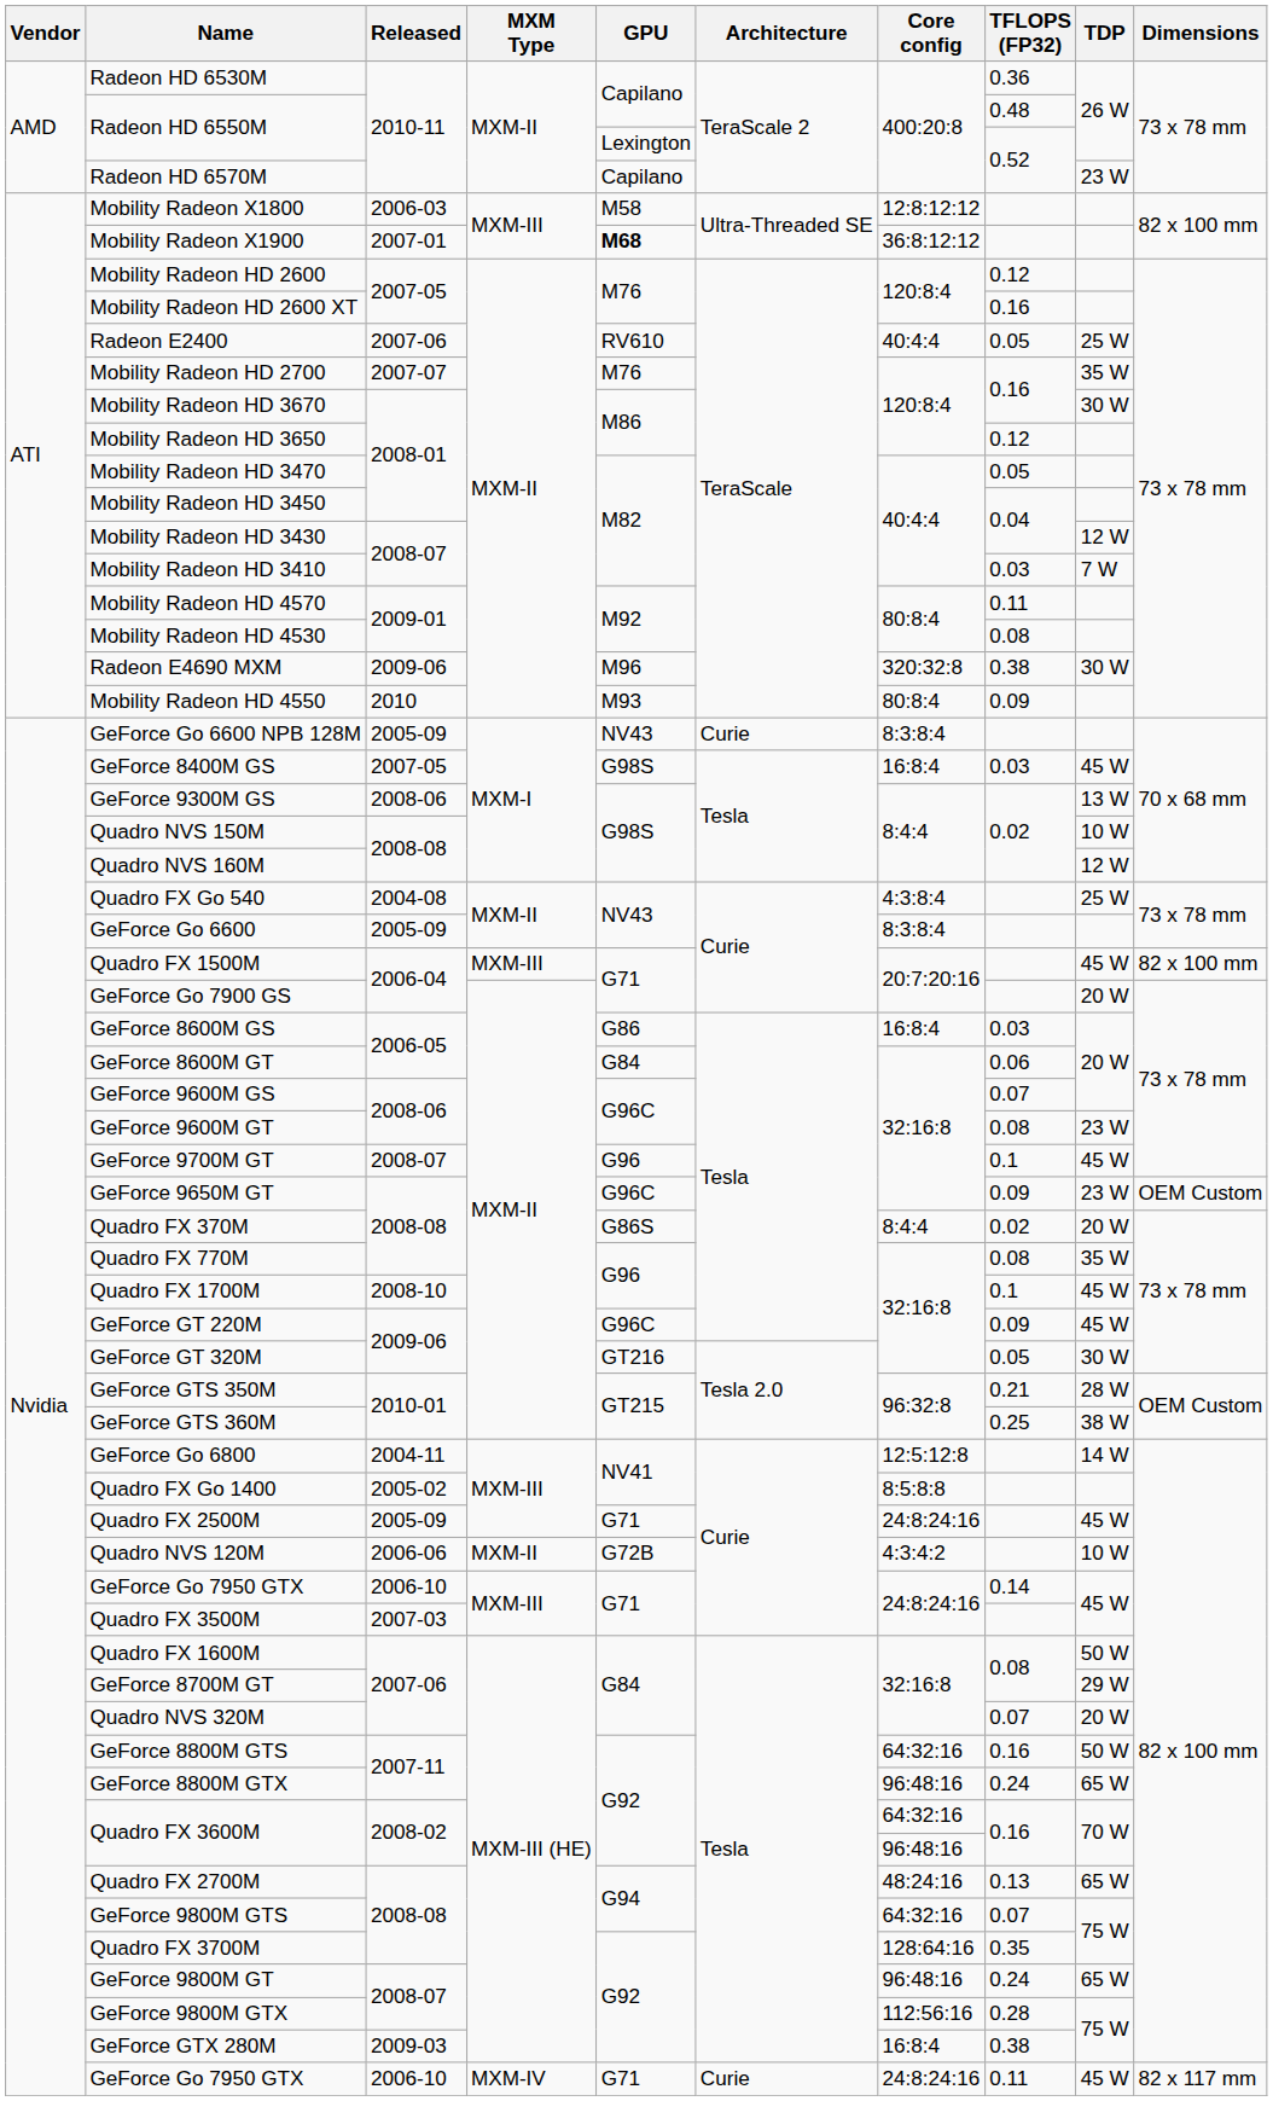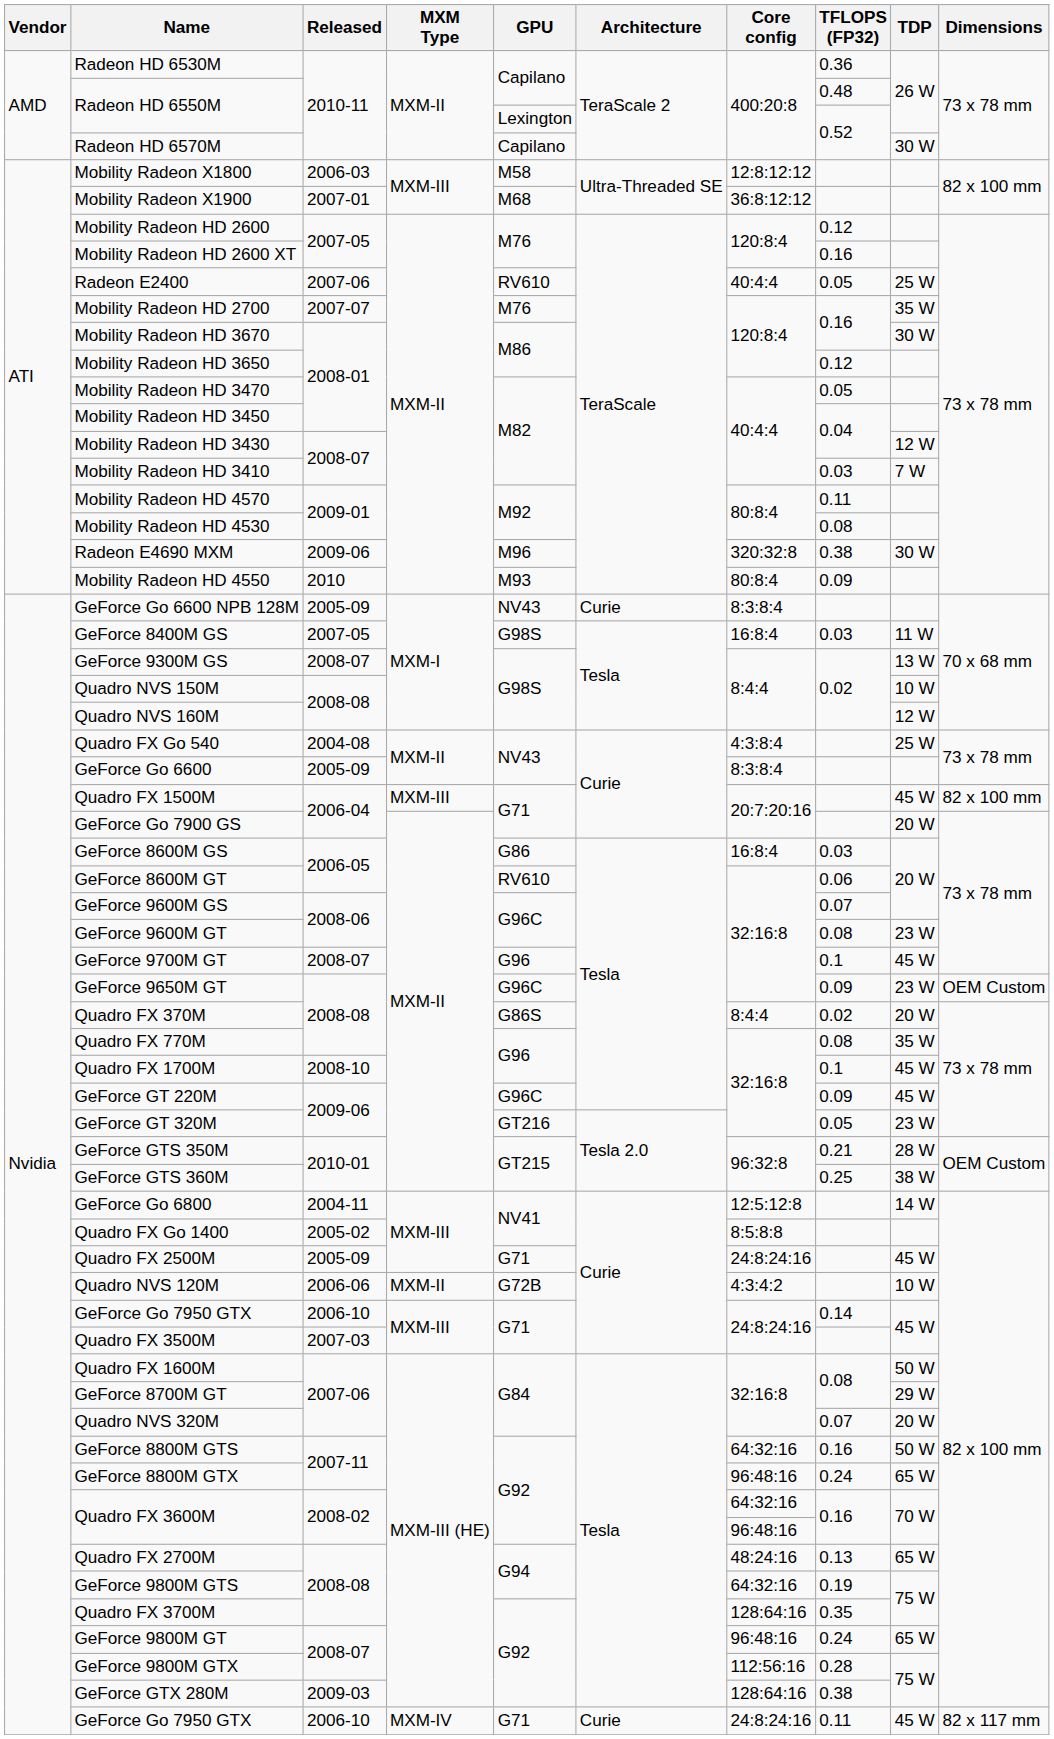 <table class="wikitable sortable">
 <tr>
 <th>Vendor</th>
 <th>Name</th>
 <th>Released</th>
 <th>MXM<br>Type</th>
 <th>GPU</th>
 <th>Architecture</th>
 <th>Core<br>config</th>
 <th>TFLOPS<br>(FP32)</th>
 <th>TDP</th>
 <th>Dimensions</th>
 </tr>
 <tr>
 <td rowspan="4">AMD</td>
 <td>Radeon HD 6530M</td>
 <td rowspan="4">2010-11</td>
 <td rowspan="4">MXM-II</td>
 <td rowspan="2">Capilano</td>
 <td rowspan="4">TeraScale 2</td>
 <td rowspan="4">400:20:8</td>
 <td>0.36</td>
 <td rowspan="3">26 W</td>
 <td rowspan="4">73 x 78 mm</td>
 </tr>
 <tr>
 <td rowspan="2">Radeon HD 6550M</td>
 <td>0.48</td>
 </tr>
 <tr>
 <td>Lexington</td>
 <td rowspan="2">0.52</td>
 </tr>
 <tr>
 <td>Radeon HD 6570M</td>
 <td>Capilano</td>
-<td>23 W</td>
+<td>30 W</td>
 </tr>
 <tr>
 <td rowspan="16">ATI</td>
 <td>Mobility Radeon X1800</td>
 <td>2006-03</td>
 <td rowspan="2">MXM-III</td>
 <td>M58</td>
 <td rowspan="2">Ultra-Threaded SE</td>
 <td>12:8:12:12</td>
 <td></td>
 <td></td>
 <td rowspan="2">82 x 100 mm</td>
 </tr>
 <tr>
 <td>Mobility Radeon X1900</td>
 <td>2007-01</td>
-<td><strong>M68</strong></td>
+<td>M68</td>
 <td>36:8:12:12</td>
 <td></td>
 <td></td>
 </tr>
 <tr>
 <td>Mobility Radeon HD 2600</td>
 <td rowspan="2">2007-05</td>
 <td rowspan="14">MXM-II</td>
 <td rowspan="2">M76</td>
 <td rowspan="14">TeraScale</td>
 <td rowspan="2">120:8:4</td>
 <td>0.12</td>
 <td></td>
 <td rowspan="14">73 x 78 mm</td>
 </tr>
 <tr>
 <td>Mobility Radeon HD 2600 XT</td>
 <td>0.16</td>
 <td></td>
 </tr>
 <tr>
 <td>Radeon E2400</td>
 <td>2007-06</td>
 <td>RV610</td>
 <td>40:4:4</td>
 <td>0.05</td>
 <td>25 W</td>
 </tr>
 <tr>
 <td>Mobility Radeon HD 2700</td>
 <td>2007-07</td>
 <td>M76</td>
 <td rowspan="3">120:8:4</td>
 <td rowspan="2">0.16</td>
 <td>35 W</td>
 </tr>
 <tr>
 <td>Mobility Radeon HD 3670</td>
 <td rowspan="4">2008-01</td>
 <td rowspan="2">M86</td>
 <td>30 W</td>
 </tr>
 <tr>
 <td>Mobility Radeon HD 3650</td>
 <td>0.12</td>
 <td></td>
 </tr>
 <tr>
 <td>Mobility Radeon HD 3470</td>
 <td rowspan="4">M82</td>
 <td rowspan="4">40:4:4</td>
 <td>0.05</td>
 <td></td>
 </tr>
 <tr>
 <td>Mobility Radeon HD 3450</td>
 <td rowspan="2">0.04</td>
 <td></td>
 </tr>
 <tr>
 <td>Mobility Radeon HD 3430</td>
 <td rowspan="2">2008-07</td>
 <td>12 W</td>
 </tr>
 <tr>
 <td>Mobility Radeon HD 3410</td>
 <td>0.03</td>
 <td>7 W</td>
 </tr>
 <tr>
 <td>Mobility Radeon HD 4570</td>
 <td rowspan="2">2009-01</td>
 <td rowspan="2">M92</td>
 <td rowspan="2">80:8:4</td>
 <td>0.11</td>
 <td></td>
 </tr>
 <tr>
 <td>Mobility Radeon HD 4530</td>
 <td>0.08</td>
 <td></td>
 </tr>
 <tr>
 <td>Radeon E4690 MXM</td>
 <td>2009-06</td>
 <td>M96</td>
 <td>320:32:8</td>
 <td>0.38</td>
 <td>30 W</td>
 </tr>
 <tr>
 <td>Mobility Radeon HD 4550</td>
 <td>2010</td>
 <td>M93</td>
 <td>80:8:4</td>
 <td>0.09</td>
 <td></td>
 </tr>
 <tr>
 <td rowspan="42">Nvidia</td>
 <td>GeForce Go 6600 NPB 128M</td>
 <td>2005-09</td>
 <td rowspan="5">MXM-I</td>
 <td>NV43</td>
 <td>Curie</td>
 <td>8:3:8:4</td>
 <td></td>
 <td></td>
 <td rowspan="5">70 x 68 mm</td>
 </tr>
 <tr>
 <td>GeForce 8400M GS</td>
 <td>2007-05</td>
 <td>G98S</td>
 <td rowspan="4">Tesla</td>
 <td>16:8:4</td>
 <td>0.03</td>
-<td>45 W</td>
+<td>11 W</td>
 </tr>
 <tr>
 <td>GeForce 9300M GS</td>
-<td>2008-06</td>
+<td>2008-07</td>
 <td rowspan="3">G98S</td>
 <td rowspan="3">8:4:4</td>
 <td rowspan="3">0.02</td>
 <td>13 W</td>
 </tr>
 <tr>
 <td>Quadro NVS 150M</td>
 <td rowspan="2">2008-08</td>
 <td>10 W</td>
 </tr>
 <tr>
 <td>Quadro NVS 160M</td>
 <td>12 W</td>
 </tr>
 <tr>
 <td>Quadro FX Go 540</td>
 <td>2004-08</td>
 <td rowspan="2">MXM-II</td>
 <td rowspan="2">NV43</td>
 <td rowspan="4">Curie</td>
 <td>4:3:8:4</td>
 <td></td>
 <td>25 W</td>
 <td rowspan="2">73 x 78 mm</td>
 </tr>
 <tr>
 <td>GeForce Go 6600</td>
 <td>2005-09</td>
 <td>8:3:8:4</td>
 <td></td>
 <td></td>
 </tr>
 <tr>
 <td>Quadro FX 1500M</td>
 <td rowspan="2">2006-04</td>
 <td>MXM-III</td>
 <td rowspan="2">G71</td>
 <td rowspan="2">20:7:20:16</td>
 <td></td>
 <td>45 W</td>
 <td>82 x 100 mm</td>
 </tr>
 <tr>
 <td>GeForce Go 7900 GS</td>
 <td rowspan="14">MXM-II</td>
 <td></td>
 <td>20 W</td>
 <td rowspan="6">73 x 78 mm</td>
 </tr>
 <tr>
 <td>GeForce 8600M GS</td>
 <td rowspan="2">2006-05</td>
 <td>G86</td>
 <td rowspan="10">Tesla</td>
 <td>16:8:4</td>
 <td>0.03</td>
 <td rowspan="3">20 W</td>
 </tr>
 <tr>
 <td>GeForce 8600M GT</td>
-<td>G84</td>
+<td>RV610</td>
 <td rowspan="5">32:16:8</td>
 <td>0.06</td>
 </tr>
 <tr>
 <td>GeForce 9600M GS</td>
 <td rowspan="2">2008-06</td>
 <td rowspan="2">G96C</td>
 <td>0.07</td>
 </tr>
 <tr>
 <td>GeForce 9600M GT</td>
 <td>0.08</td>
 <td>23 W</td>
 </tr>
 <tr>
 <td>GeForce 9700M GT</td>
 <td>2008-07</td>
 <td>G96</td>
 <td>0.1</td>
 <td>45 W</td>
 </tr>
 <tr>
 <td>GeForce 9650M GT</td>
 <td rowspan="3">2008-08</td>
 <td>G96C</td>
 <td>0.09</td>
 <td>23 W</td>
 <td>OEM Custom</td>
 </tr>
 <tr>
 <td>Quadro FX 370M</td>
 <td>G86S</td>
 <td>8:4:4</td>
 <td>0.02</td>
 <td>20 W</td>
 <td rowspan="5">73 x 78 mm</td>
 </tr>
 <tr>
 <td>Quadro FX 770M</td>
 <td rowspan="2">G96</td>
 <td rowspan="4">32:16:8</td>
 <td>0.08</td>
 <td>35 W</td>
 </tr>
 <tr>
 <td>Quadro FX 1700M</td>
 <td>2008-10</td>
 <td>0.1</td>
 <td>45 W</td>
 </tr>
 <tr>
 <td>GeForce GT 220M</td>
 <td rowspan="2">2009-06</td>
 <td>G96C</td>
 <td>0.09</td>
 <td>45 W</td>
 </tr>
 <tr>
 <td>GeForce GT 320M</td>
 <td>GT216</td>
 <td rowspan="3">Tesla 2.0</td>
 <td>0.05</td>
-<td>30 W</td>
+<td>23 W</td>
 </tr>
 <tr>
 <td>GeForce GTS 350M</td>
 <td rowspan="2">2010-01</td>
 <td rowspan="2">GT215</td>
 <td rowspan="2">96:32:8</td>
 <td>0.21</td>
 <td>28 W</td>
 <td rowspan="2">OEM Custom</td>
 </tr>
 <tr>
 <td>GeForce GTS 360M</td>
 <td>0.25</td>
 <td>38 W</td>
 </tr>
 <tr>
 <td>GeForce Go 6800</td>
 <td>2004-11</td>
 <td rowspan="3">MXM-III</td>
 <td rowspan="2">NV41</td>
 <td rowspan="6">Curie</td>
 <td>12:5:12:8</td>
 <td></td>
 <td>14 W</td>
 <td rowspan="19">82 x 100 mm</td>
 </tr>
 <tr>
 <td>Quadro FX Go 1400</td>
 <td>2005-02</td>
 <td>8:5:8:8</td>
 <td></td>
 <td></td>
 </tr>
 <tr>
 <td>Quadro FX 2500M</td>
 <td>2005-09</td>
 <td>G71</td>
 <td>24:8:24:16</td>
 <td></td>
 <td>45 W</td>
 </tr>
 <tr>
 <td>Quadro NVS 120M</td>
 <td>2006-06</td>
 <td>MXM-II</td>
 <td>G72B</td>
 <td>4:3:4:2</td>
 <td></td>
 <td>10 W</td>
 </tr>
 <tr>
 <td>GeForce Go 7950 GTX</td>
 <td>2006-10</td>
 <td rowspan="2">MXM-III</td>
 <td rowspan="2">G71</td>
 <td rowspan="2">24:8:24:16</td>
 <td>0.14</td>
 <td rowspan="2">45 W</td>
 </tr>
 <tr>
 <td>Quadro FX 3500M</td>
 <td>2007-03</td>
 <td></td>
 </tr>
 <tr>
 <td>Quadro FX 1600M</td>
 <td rowspan="3">2007-06</td>
 <td rowspan="13">MXM-III (HE)</td>
 <td rowspan="3">G84</td>
 <td rowspan="13">Tesla</td>
 <td rowspan="3">32:16:8</td>
 <td rowspan="2">0.08</td>
 <td>50 W</td>
 </tr>
 <tr>
 <td>GeForce 8700M GT</td>
 <td>29 W</td>
 </tr>
 <tr>
 <td>Quadro NVS 320M</td>
 <td>0.07</td>
 <td>20 W</td>
 </tr>
 <tr>
 <td>GeForce 8800M GTS</td>
 <td rowspan="2">2007-11</td>
 <td rowspan="4">G92</td>
 <td>64:32:16</td>
 <td>0.16</td>
 <td>50 W</td>
 </tr>
 <tr>
 <td>GeForce 8800M GTX</td>
 <td>96:48:16</td>
 <td>0.24</td>
 <td>65 W</td>
 </tr>
 <tr>
 <td rowspan="2">Quadro FX 3600M</td>
 <td rowspan="2">2008-02</td>
 <td>64:32:16</td>
 <td rowspan="2">0.16</td>
 <td rowspan="2">70 W</td>
 </tr>
 <tr>
 <td>96:48:16</td>
 </tr>
 <tr>
 <td>Quadro FX 2700M</td>
 <td rowspan="3">2008-08</td>
 <td rowspan="2">G94</td>
 <td>48:24:16</td>
 <td>0.13</td>
 <td>65 W</td>
 </tr>
 <tr>
 <td>GeForce 9800M GTS</td>
 <td>64:32:16</td>
-<td>0.07</td>
+<td>0.19</td>
 <td rowspan="2">75 W</td>
 </tr>
 <tr>
 <td>Quadro FX 3700M</td>
 <td rowspan="4">G92</td>
 <td>128:64:16</td>
 <td>0.35</td>
 </tr>
 <tr>
 <td>GeForce 9800M GT</td>
 <td rowspan="2">2008-07</td>
 <td>96:48:16</td>
 <td>0.24</td>
 <td>65 W</td>
 </tr>
 <tr>
 <td>GeForce 9800M GTX</td>
 <td>112:56:16</td>
 <td>0.28</td>
 <td rowspan="2">75 W</td>
 </tr>
 <tr>
 <td>GeForce GTX 280M</td>
 <td>2009-03</td>
-<td>16:8:4</td>
+<td>128:64:16</td>
 <td>0.38</td>
 </tr>
 <tr>
 <td>GeForce Go 7950 GTX</td>
 <td>2006-10</td>
 <td>MXM-IV</td>
 <td>G71</td>
 <td>Curie</td>
 <td>24:8:24:16</td>
 <td>0.11</td>
 <td>45 W</td>
 <td>82 x 117 mm</td>
 </tr>
 </table>
